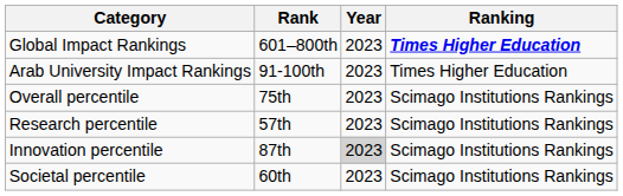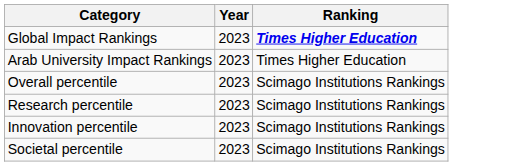 <table class="wikitable">
 <tr>
 <th>Category</th>
-<th>Rank</th>
 <th>Year</th>
 <th>Ranking</th>
 </tr>
 <tr>
 <td>Global Impact Rankings</td>
-<td>601–800th</td>
 <td>2023</td>
 <td><strong><em><a href='#'>Times Higher Education</a></em></strong></td>
 </tr>
 <tr>
 <td>Arab University Impact Rankings</td>
-<td>91-100th</td>
 <td>2023</td>
 <td>Times Higher Education</td>
 </tr>
 <tr>
 <td>Overall percentile</td>
-<td>75th</td>
 <td>2023</td>
 <td>Scimago Institutions Rankings</td>
 </tr>
 <tr>
 <td>Research percentile</td>
-<td>57th</td>
 <td>2023</td>
 <td>Scimago Institutions Rankings</td>
 </tr>
 <tr>
 <td>Innovation percentile</td>
-<td>87th</td>
-<td style="background: lightgrey;">2023</td>
+<td>2023</td>
 <td>Scimago Institutions Rankings</td>
 </tr>
 <tr>
 <td>Societal percentile</td>
-<td>60th</td>
 <td>2023</td>
 <td>Scimago Institutions Rankings</td>
 </tr>
 </table>
